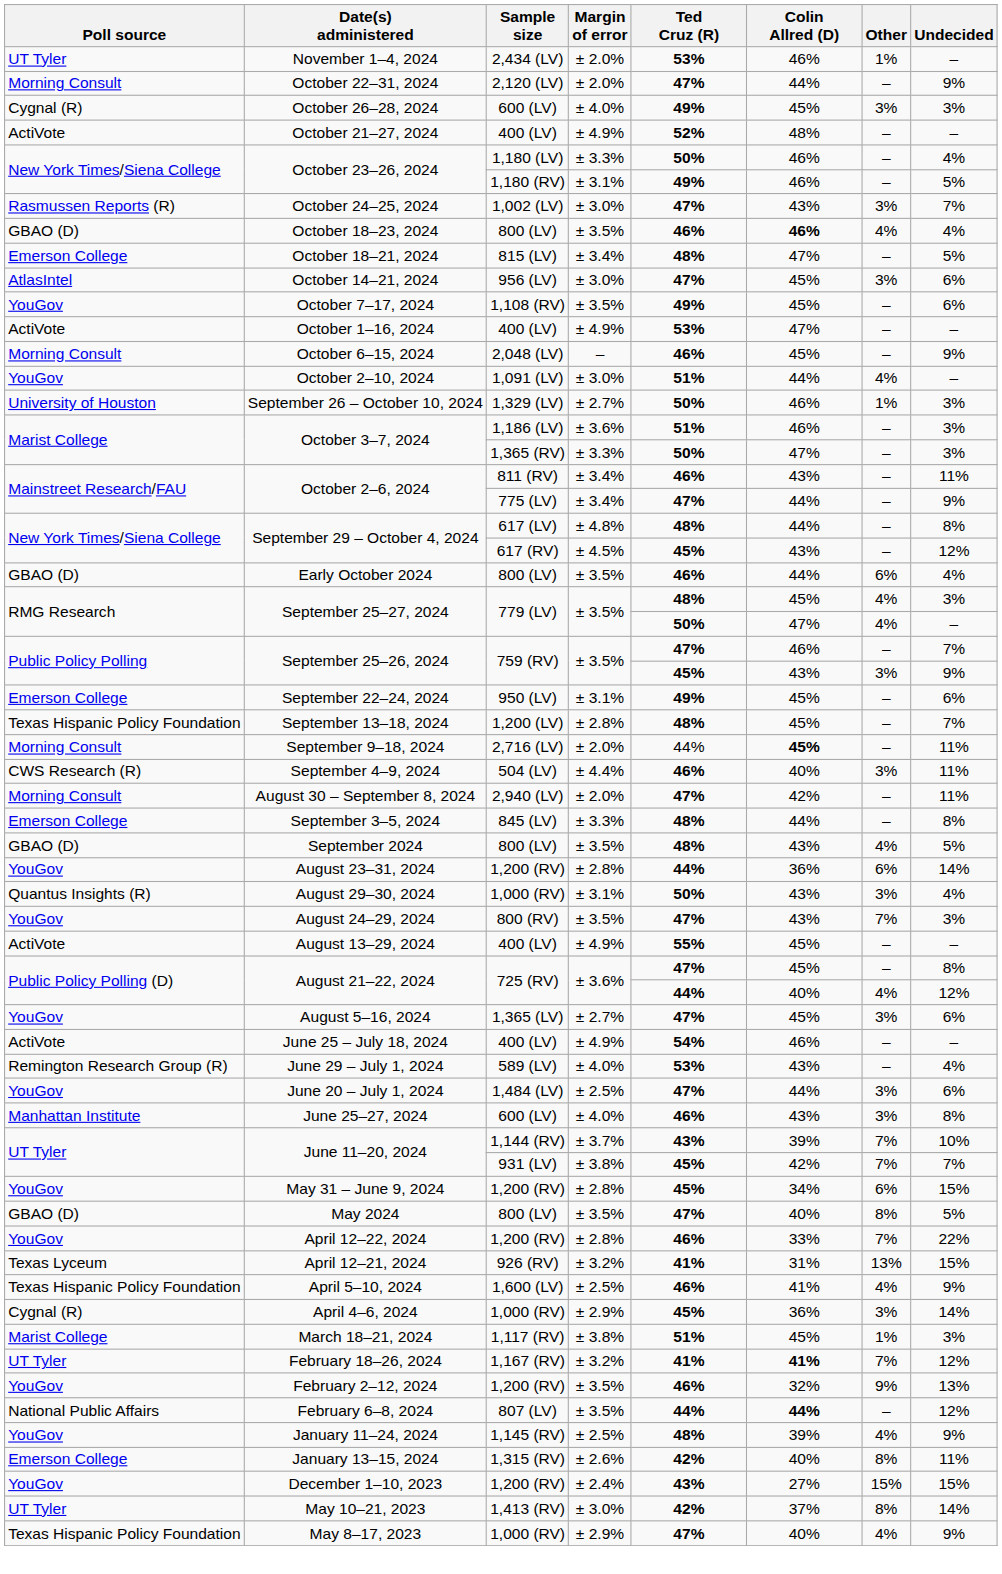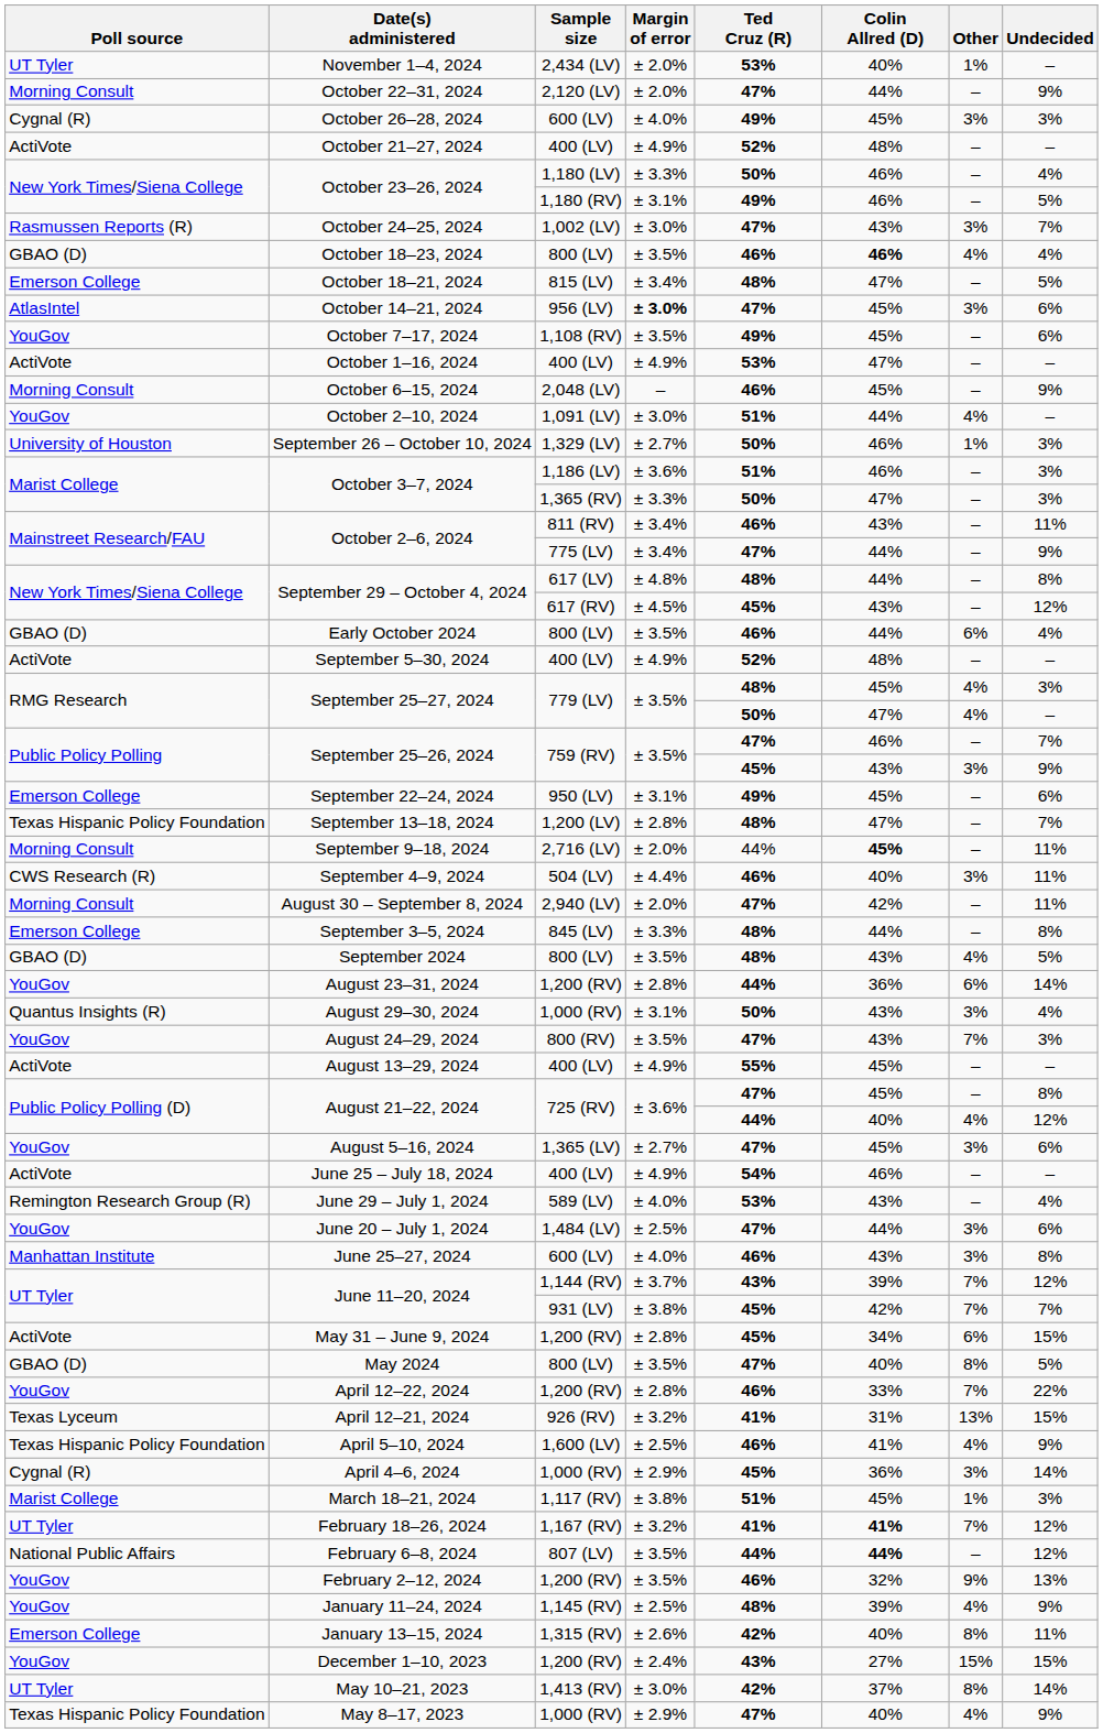 <table class="wikitable" style="font-size:90%;text-align:center;">
 <tr valign=bottom>
 <th>Poll source</th>
 <th>Date(s)<br>administered</th>
 <th>Sample<br>size</th>
 <th>Margin<br>of error</th>
 <th style="width:100px;">Ted<br>Cruz (R)</th>
 <th style="width:100px;">Colin<br>Allred (D)</th>
 <th>Other</th>
 <th>Undecided</th>
 </tr>
 <tr>
 <td style="text-align:left;"><a href='#'>UT Tyler</a></td>
 <td>November 1–4, 2024</td>
 <td>2,434 (LV)</td>
 <td>± 2.0%</td>
 <td><strong>53%</strong></td>
-<td>46%</td>
+<td>40%</td>
 <td>1%</td>
 <td>–</td>
 </tr>
 <tr>
 <td style="text-align:left;"><a href='#'>Morning Consult</a></td>
 <td>October 22–31, 2024</td>
 <td>2,120 (LV)</td>
 <td>± 2.0%</td>
 <td><strong>47%</strong></td>
 <td>44%</td>
 <td>–</td>
 <td>9%</td>
 </tr>
 <tr>
 <td style="text-align:left;">Cygnal (R)</td>
 <td>October 26–28, 2024</td>
 <td>600 (LV)</td>
 <td>± 4.0%</td>
 <td><strong>49%</strong></td>
 <td>45%</td>
 <td>3%</td>
 <td>3%</td>
 </tr>
 <tr>
 <td style="text-align:left;">ActiVote</td>
 <td>October 21–27, 2024</td>
 <td>400 (LV)</td>
 <td>± 4.9%</td>
 <td><strong>52%</strong></td>
 <td>48%</td>
 <td>–</td>
 <td>–</td>
 </tr>
 <tr>
 <td rowspan="2" style="text-align:left;"><a href='#'>New York Times</a>/<a href='#'>Siena College</a></td>
 <td rowspan="2">October 23–26, 2024</td>
 <td>1,180 (LV)</td>
 <td>± 3.3%</td>
 <td><strong>50%</strong></td>
 <td>46%</td>
 <td>–</td>
 <td>4%</td>
 </tr>
 <tr>
 <td>1,180 (RV)</td>
 <td>± 3.1%</td>
 <td><strong>49%</strong></td>
 <td>46%</td>
 <td>–</td>
 <td>5%</td>
 </tr>
 <tr>
 <td style="text-align:left;"><a href='#'>Rasmussen Reports</a> (R)</td>
 <td>October 24–25, 2024</td>
 <td>1,002 (LV)</td>
 <td>± 3.0%</td>
 <td><strong>47%</strong></td>
 <td>43%</td>
 <td>3%</td>
 <td>7%</td>
 </tr>
 <tr>
 <td style="text-align:left;">GBAO (D)</td>
 <td>October 18–23, 2024</td>
 <td>800 (LV)</td>
 <td>± 3.5%</td>
 <td><strong>46%</strong></td>
 <td><strong>46%</strong></td>
 <td>4%</td>
 <td>4%</td>
 </tr>
 <tr>
 <td style="text-align:left;"><a href='#'>Emerson College</a></td>
 <td>October 18–21, 2024</td>
 <td>815 (LV)</td>
 <td>± 3.4%</td>
 <td><strong>48%</strong></td>
 <td>47%</td>
 <td>–</td>
 <td>5%</td>
 </tr>
 <tr>
 <td style="text-align:left;"><a href='#'>AtlasIntel</a></td>
 <td>October 14–21, 2024</td>
 <td>956 (LV)</td>
-<td>± 3.0%</td>
+<td><strong>± 3.0%</strong></td>
 <td><strong>47%</strong></td>
 <td>45%</td>
 <td>3%</td>
 <td>6%</td>
 </tr>
 <tr>
 <td style="text-align:left;"><a href='#'>YouGov</a></td>
 <td>October 7–17, 2024</td>
 <td>1,108 (RV)</td>
 <td>± 3.5%</td>
 <td><strong>49%</strong></td>
 <td>45%</td>
 <td>–</td>
 <td>6%</td>
 </tr>
 <tr>
 <td style="text-align:left;">ActiVote</td>
 <td>October 1–16, 2024</td>
 <td>400 (LV)</td>
 <td>± 4.9%</td>
 <td><strong>53%</strong></td>
 <td>47%</td>
 <td>–</td>
 <td>–</td>
 </tr>
 <tr>
 <td style="text-align:left;"><a href='#'>Morning Consult</a></td>
 <td>October 6–15, 2024</td>
 <td>2,048 (LV)</td>
 <td>–</td>
 <td><strong>46%</strong></td>
 <td>45%</td>
 <td>–</td>
 <td>9%</td>
 </tr>
 <tr>
 <td style="text-align:left;"><a href='#'>YouGov</a></td>
 <td>October 2–10, 2024</td>
 <td>1,091 (LV)</td>
 <td>± 3.0%</td>
 <td><strong>51%</strong></td>
 <td>44%</td>
 <td>4%</td>
 <td>–</td>
 </tr>
 <tr>
 <td style="text-align:left;"><a href='#'>University of Houston</a></td>
 <td>September 26 – October 10, 2024</td>
 <td>1,329 (LV)</td>
 <td>± 2.7%</td>
 <td><strong>50%</strong></td>
 <td>46%</td>
 <td>1%</td>
 <td>3%</td>
 </tr>
 <tr>
 <td rowspan="2" style="text-align:left;"><a href='#'>Marist College</a></td>
 <td rowspan="2">October 3–7, 2024</td>
 <td>1,186 (LV)</td>
 <td>± 3.6%</td>
 <td><strong>51%</strong></td>
 <td>46%</td>
 <td>–</td>
 <td>3%</td>
 </tr>
 <tr>
 <td>1,365 (RV)</td>
 <td>± 3.3%</td>
 <td><strong>50%</strong></td>
 <td>47%</td>
 <td>–</td>
 <td>3%</td>
 </tr>
 <tr>
 <td style="text-align:left;" rowspan="2"><a href='#'>Mainstreet Research</a>/<a href='#'>FAU</a></td>
 <td rowspan="2">October 2–6, 2024</td>
 <td>811 (RV)</td>
 <td>± 3.4%</td>
 <td><strong>46%</strong></td>
 <td>43%</td>
 <td>–</td>
 <td>11%</td>
 </tr>
 <tr>
 <td>775 (LV)</td>
 <td>± 3.4%</td>
 <td><strong>47%</strong></td>
 <td>44%</td>
 <td>–</td>
 <td>9%</td>
 </tr>
 <tr>
 <td style="text-align:left;" rowspan="2"><a href='#'>New York Times</a>/<a href='#'>Siena College</a></td>
 <td rowspan="2">September 29 – October 4, 2024</td>
 <td>617 (LV)</td>
 <td>± 4.8%</td>
 <td><strong>48%</strong></td>
 <td>44%</td>
 <td>–</td>
 <td>8%</td>
 </tr>
 <tr>
 <td>617 (RV)</td>
 <td>± 4.5%</td>
 <td><strong>45%</strong></td>
 <td>43%</td>
 <td>–</td>
 <td>12%</td>
 </tr>
 <tr>
 <td style="text-align:left;">GBAO (D)</td>
 <td>Early October 2024</td>
 <td>800 (LV)</td>
 <td>± 3.5%</td>
 <td><strong>46%</strong></td>
 <td>44%</td>
 <td>6%</td>
 <td>4%</td>
 </tr>
 <tr>
+<td style="text-align:left;">ActiVote</td>
+<td>September 5–30, 2024</td>
+<td>400 (LV)</td>
+<td>± 4.9%</td>
+<td><strong>52%</strong></td>
+<td>48%</td>
+<td>–</td>
+<td>–</td>
+</tr>
+<tr>
 <td style="text-align:left;" rowspan="2">RMG Research</td>
 <td rowspan="2">September 25–27, 2024</td>
 <td rowspan="2">779 (LV)</td>
 <td rowspan="2">± 3.5%</td>
 <td><strong>48%</strong></td>
 <td>45%</td>
 <td>4%</td>
 <td>3%</td>
 </tr>
 <tr>
 <td><strong>50%</strong></td>
 <td>47%</td>
 <td>4%</td>
 <td>–</td>
 </tr>
 <tr>
 <td style="text-align:left;" rowspan="2"><a href='#'>Public Policy Polling</a></td>
 <td rowspan="2">September 25–26, 2024</td>
 <td rowspan="2">759 (RV)</td>
 <td rowspan="2">± 3.5%</td>
 <td><strong>47%</strong></td>
 <td>46%</td>
 <td>–</td>
 <td>7%</td>
 </tr>
 <tr>
 <td><strong>45%</strong></td>
 <td>43%</td>
 <td>3%</td>
 <td>9%</td>
 </tr>
 <tr>
 <td style="text-align:left;"><a href='#'>Emerson College</a></td>
 <td>September 22–24, 2024</td>
 <td>950 (LV)</td>
 <td>± 3.1%</td>
 <td><strong>49%</strong></td>
 <td>45%</td>
 <td>–</td>
 <td>6%</td>
 </tr>
 <tr>
 <td style="text-align:left;">Texas Hispanic Policy Foundation</td>
 <td>September 13–18, 2024</td>
 <td>1,200 (LV)</td>
 <td>± 2.8%</td>
 <td><strong>48%</strong></td>
-<td>45%</td>
+<td>47%</td>
 <td>–</td>
 <td>7%</td>
 </tr>
 <tr>
 <td style="text-align:left;"><a href='#'>Morning Consult</a></td>
 <td>September 9–18, 2024</td>
 <td>2,716 (LV)</td>
 <td>± 2.0%</td>
 <td>44%</td>
 <td><strong>45%</strong></td>
 <td>–</td>
 <td>11%</td>
 </tr>
 <tr>
 <td style="text-align:left;">CWS Research (R)</td>
 <td>September 4–9, 2024</td>
 <td>504 (LV)</td>
 <td>± 4.4%</td>
 <td><strong>46%</strong></td>
 <td>40%</td>
 <td>3%</td>
 <td>11%</td>
 </tr>
 <tr>
 <td style="text-align:left;"><a href='#'>Morning Consult</a></td>
 <td>August 30 – September 8, 2024</td>
 <td>2,940 (LV)</td>
 <td>± 2.0%</td>
 <td><strong>47%</strong></td>
 <td>42%</td>
 <td>–</td>
 <td>11%</td>
 </tr>
 <tr>
 <td style="text-align:left;"><a href='#'>Emerson College</a></td>
 <td>September 3–5, 2024</td>
 <td>845 (LV)</td>
 <td>± 3.3%</td>
 <td><strong>48%</strong></td>
 <td>44%</td>
 <td>–</td>
 <td>8%</td>
 </tr>
 <tr>
 <td style="text-align:left;">GBAO (D)</td>
 <td>September 2024</td>
 <td>800 (LV)</td>
 <td>± 3.5%</td>
 <td><strong>48%</strong></td>
 <td>43%</td>
 <td>4%</td>
 <td>5%</td>
 </tr>
 <tr>
 <td style="text-align:left;"><a href='#'>YouGov</a></td>
 <td data-sort-value="2024-08-22">August 23–31, 2024</td>
 <td>1,200 (RV)</td>
 <td>± 2.8%</td>
 <td><strong>44%</strong></td>
 <td>36%</td>
 <td>6%</td>
 <td>14%</td>
 </tr>
 <tr>
 <td style="text-align:left;">Quantus Insights (R)</td>
 <td>August 29–30, 2024</td>
 <td>1,000 (RV)</td>
 <td>± 3.1%</td>
 <td><strong>50%</strong></td>
 <td>43%</td>
 <td>3%</td>
 <td>4%</td>
 </tr>
 <tr>
 <td style="text-align:left;"><a href='#'>YouGov</a></td>
 <td>August 24–29, 2024</td>
 <td>800 (RV)</td>
 <td>± 3.5%</td>
 <td><strong>47%</strong></td>
 <td>43%</td>
 <td>7%</td>
 <td>3%</td>
 </tr>
 <tr>
 <td style="text-align:left;">ActiVote</td>
 <td data-sort-value="2024-08-30">August 13–29, 2024</td>
 <td>400 (LV)</td>
 <td>± 4.9%</td>
 <td><strong>55%</strong></td>
 <td>45%</td>
 <td>–</td>
 <td>–</td>
 </tr>
 <tr>
 <td rowspan="2" style="text-align:left;"><a href='#'>Public Policy Polling</a> (D)</td>
 <td rowspan="2">August 21–22, 2024</td>
 <td rowspan="2">725 (RV)</td>
 <td rowspan="2">± 3.6%</td>
 <td><strong>47%</strong></td>
 <td>45%</td>
 <td>–</td>
 <td>8%</td>
 </tr>
 <tr>
 <td><strong>44%</strong></td>
 <td>40%</td>
 <td>4%</td>
 <td>12%</td>
 </tr>
 <tr>
 <td style="text-align:left;"><a href='#'>YouGov</a></td>
 <td>August 5–16, 2024</td>
 <td>1,365 (LV)</td>
 <td>± 2.7%</td>
 <td><strong>47%</strong></td>
 <td>45%</td>
 <td>3%</td>
 <td>6%</td>
 </tr>
 <tr>
 <td style="text-align:left;">ActiVote</td>
 <td>June 25 – July 18, 2024</td>
 <td>400 (LV)</td>
 <td>± 4.9%</td>
 <td><strong>54%</strong></td>
 <td>46%</td>
 <td>–</td>
 <td>–</td>
 </tr>
 <tr>
 <td style="text-align:left;">Remington Research Group (R)</td>
 <td>June 29 – July 1, 2024</td>
 <td>589 (LV)</td>
 <td>± 4.0%</td>
 <td><strong>53%</strong></td>
 <td>43%</td>
 <td>–</td>
 <td>4%</td>
 </tr>
 <tr>
 <td style="text-align:left;"><a href='#'>YouGov</a></td>
 <td>June 20 – July 1, 2024</td>
 <td>1,484 (LV)</td>
 <td>± 2.5%</td>
 <td><strong>47%</strong></td>
 <td>44%</td>
 <td>3%</td>
 <td>6%</td>
 </tr>
 <tr>
 <td style="text-align:left;"><a href='#'>Manhattan Institute</a></td>
 <td>June 25–27, 2024</td>
 <td>600 (LV)</td>
 <td>± 4.0%</td>
 <td><strong>46%</strong></td>
 <td>43%</td>
 <td>3%</td>
 <td>8%</td>
 </tr>
 <tr>
 <td style="text-align:left;" rowspan="2"><a href='#'>UT Tyler</a></td>
 <td rowspan="2">June 11–20, 2024</td>
 <td>1,144 (RV)</td>
 <td>± 3.7%</td>
 <td><strong>43%</strong></td>
 <td>39%</td>
 <td>7%</td>
-<td>10%</td>
+<td>12%</td>
 </tr>
 <tr>
 <td>931 (LV)</td>
 <td>± 3.8%</td>
 <td><strong>45%</strong></td>
 <td>42%</td>
 <td>7%</td>
 <td>7%</td>
 </tr>
 <tr>
-<td style="text-align:left;"><a href='#'>YouGov</a></td>
+<td style="text-align:left;">ActiVote</td>
 <td>May 31 – June 9, 2024</td>
 <td>1,200 (RV)</td>
 <td>± 2.8%</td>
 <td><strong>45%</strong></td>
 <td>34%</td>
 <td>6%</td>
 <td>15%</td>
 </tr>
 <tr>
 <td style="text-align:left;">GBAO (D)</td>
 <td>May 2024</td>
 <td>800 (LV)</td>
 <td>± 3.5%</td>
 <td><strong>47%</strong></td>
 <td>40%</td>
 <td>8%</td>
 <td>5%</td>
 </tr>
 <tr>
 <td style="text-align:left;"><a href='#'>YouGov</a></td>
 <td>April 12–22, 2024</td>
 <td>1,200 (RV)</td>
 <td>± 2.8%</td>
 <td><strong>46%</strong></td>
 <td>33%</td>
 <td>7%</td>
 <td>22%</td>
 </tr>
 <tr>
 <td style="text-align:left;">Texas Lyceum</td>
 <td>April 12–21, 2024</td>
 <td>926 (RV)</td>
 <td>± 3.2%</td>
 <td><strong>41%</strong></td>
 <td>31%</td>
 <td>13%</td>
 <td>15%</td>
 </tr>
 <tr>
 <td style="text-align:left;">Texas Hispanic Policy Foundation</td>
 <td>April 5–10, 2024</td>
 <td>1,600 (LV)</td>
 <td>± 2.5%</td>
 <td><strong>46%</strong></td>
 <td>41%</td>
 <td>4%</td>
 <td>9%</td>
 </tr>
 <tr>
 <td style="text-align:left;">Cygnal (R)</td>
 <td>April 4–6, 2024</td>
 <td>1,000 (RV)</td>
 <td>± 2.9%</td>
 <td><strong>45%</strong></td>
 <td>36%</td>
 <td>3%</td>
 <td>14%</td>
 </tr>
 <tr>
 <td style="text-align:left;"><a href='#'>Marist College</a></td>
 <td>March 18–21, 2024</td>
 <td>1,117 (RV)</td>
 <td>± 3.8%</td>
 <td><strong>51%</strong></td>
 <td>45%</td>
 <td>1%</td>
 <td>3%</td>
 </tr>
 <tr>
 <td style="text-align:left;"><a href='#'>UT Tyler</a></td>
 <td>February 18–26, 2024</td>
 <td>1,167 (RV)</td>
 <td>± 3.2%</td>
 <td><strong>41%</strong></td>
 <td><strong>41%</strong></td>
 <td>7%</td>
 <td>12%</td>
 </tr>
 <tr>
+<td style="text-align:left;">National Public Affairs</td>
+<td>February 6–8, 2024</td>
+<td>807 (LV)</td>
+<td>± 3.5%</td>
+<td><strong>44%</strong></td>
+<td><strong>44%</strong></td>
+<td>–</td>
+<td>12%</td>
+</tr>
+<tr>
 <td style="text-align:left;"><a href='#'>YouGov</a></td>
 <td>February 2–12, 2024</td>
 <td>1,200 (RV)</td>
 <td>± 3.5%</td>
 <td><strong>46%</strong></td>
 <td>32%</td>
 <td>9%</td>
 <td>13%</td>
-</tr>
-<tr>
-<td style="text-align:left;">National Public Affairs</td>
-<td>February 6–8, 2024</td>
-<td>807 (LV)</td>
-<td>± 3.5%</td>
-<td><strong>44%</strong></td>
-<td><strong>44%</strong></td>
-<td>–</td>
-<td>12%</td>
 </tr>
 <tr>
 <td style="text-align:left;"><a href='#'>YouGov</a></td>
 <td>January 11–24, 2024</td>
 <td>1,145 (RV)</td>
 <td>± 2.5%</td>
 <td><strong>48%</strong></td>
 <td>39%</td>
 <td>4%</td>
 <td>9%</td>
 </tr>
 <tr>
 <td style="text-align:left;"><a href='#'>Emerson College</a></td>
 <td>January 13–15, 2024</td>
 <td>1,315 (RV)</td>
 <td>± 2.6%</td>
 <td><strong>42%</strong></td>
 <td>40%</td>
 <td>8%</td>
 <td>11%</td>
 </tr>
 <tr>
 <td style="text-align:left;"><a href='#'>YouGov</a></td>
 <td>December 1–10, 2023</td>
 <td>1,200 (RV)</td>
 <td>± 2.4%</td>
 <td><strong>43%</strong></td>
 <td>27%</td>
 <td>15%</td>
 <td>15%</td>
 </tr>
 <tr>
 <td style="text-align:left;"><a href='#'>UT Tyler</a></td>
 <td>May 10–21, 2023</td>
 <td>1,413 (RV)</td>
 <td>± 3.0%</td>
 <td><strong>42%</strong></td>
 <td>37%</td>
 <td>8%</td>
 <td>14%</td>
 </tr>
 <tr>
 <td style="text-align:left;">Texas Hispanic Policy Foundation</td>
 <td>May 8–17, 2023</td>
 <td>1,000 (RV)</td>
 <td>± 2.9%</td>
 <td><strong>47%</strong></td>
 <td>40%</td>
 <td>4%</td>
 <td>9%</td>
 </tr>
 </table>
